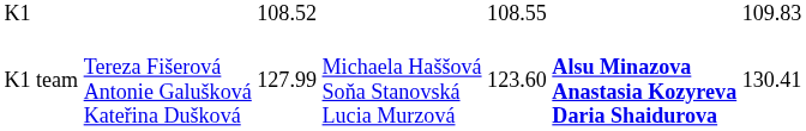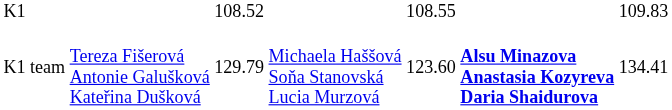 <table>
 <tr>
 <td>K1</td>
 <td></td>
 <td>108.52</td>
 <td></td>
 <td>108.55</td>
 <td></td>
 <td>109.83</td>
 </tr>
 <tr>
 <td>K1 team</td>
 <td><br><a href='#'>Tereza Fišerová</a><br><a href='#'>Antonie Galušková</a><br><a href='#'>Kateřina Dušková</a></td>
-<td>127.99</td>
+<td>129.79</td>
 <td><br><a href='#'>Michaela Haššová</a><br><a href='#'>Soňa Stanovská</a><br><a href='#'>Lucia Murzová</a></td>
 <td>123.60</td>
 <td><strong><br><a href='#'>Alsu Minazova</a><br><a href='#'>Anastasia Kozyreva</a><br><a href='#'>Daria Shaidurova</a></strong></td>
-<td>130.41</td>
+<td>134.41</td>
 </tr>
 </table>
